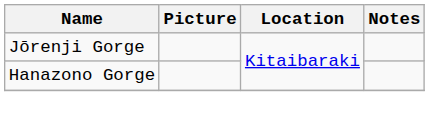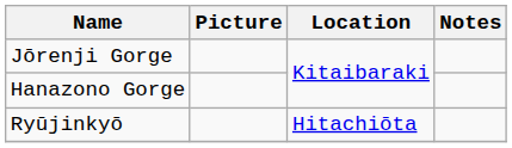 <table class="wikitable">
 <tr>
 <th>Name</th>
 <th>Picture</th>
 <th>Location</th>
 <th>Notes</th>
 </tr>
 <tr>
 <td>Jōrenji Gorge</td>
 <td></td>
 <td rowspan=2><a href='#'>Kitaibaraki</a></td>
 <td></td>
 </tr>
 <tr>
 <td>Hanazono Gorge</td>
 <td></td>
 <td></td>
 </tr>
 <tr>
+<td>Ryūjinkyō</td>
+<td></td>
+<td><a href='#'>Hitachiōta</a></td>
+<td></td>
+</tr>
+<tr>
 </tr>
 </table>
